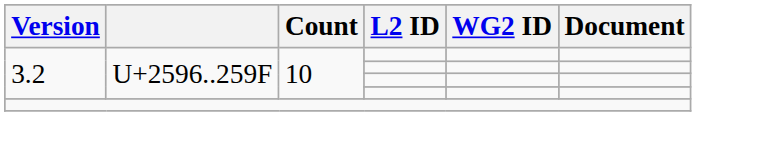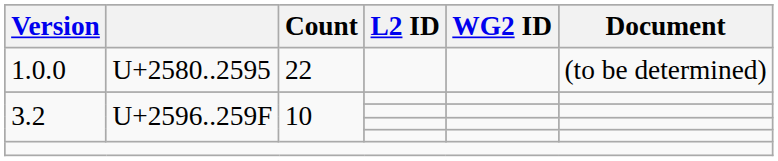 <table class="wikitable sticky-header">
 <tr>
 <th><a href='#'>Version</a></th>
 <th></th>
 <th>Count</th>
 <th><a href='#'>L2</a> ID</th>
 <th><a href='#'>WG2</a> ID</th>
 <th>Document</th>
+</tr>
+<tr>
+<td>1.0.0</td>
+<td>U+2580..2595</td>
+<td>22</td>
+<td></td>
+<td></td>
+<td>(to be determined)</td>
 </tr>
 <tr>
 <td rowspan="4">3.2</td>
 <td rowspan="4">U+2596..259F</td>
 <td rowspan="4">10</td>
 <td></td>
 <td></td>
 <td></td>
 </tr>
 <tr>
 <td></td>
 <td></td>
 <td></td>
 </tr>
 <tr>
 <td></td>
 <td></td>
 <td></td>
 </tr>
 <tr>
 <td></td>
 <td></td>
 <td></td>
 </tr>
 <tr class="sortbottom">
 <td colspan="6"></td>
 </tr>
 </table>
